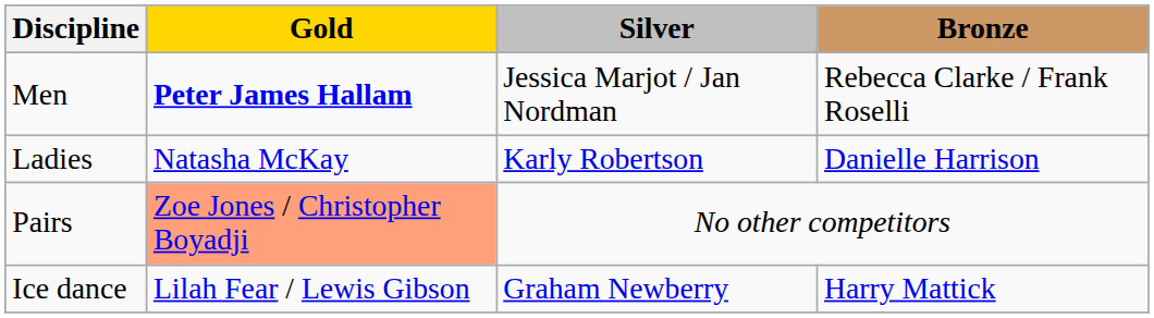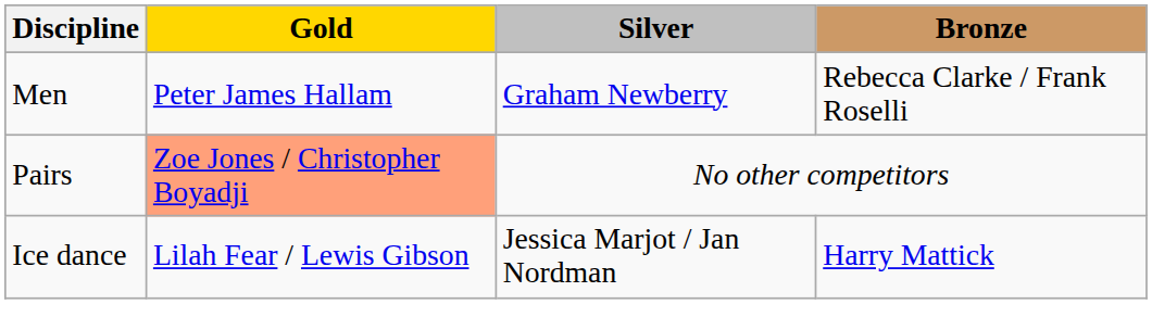 <table class="wikitable">
 <tr>
 <th>Discipline</th>
 <td align=center bgcolor=gold><strong>Gold</strong></td>
 <td align=center bgcolor=silver><strong>Silver</strong></td>
 <td align=center bgcolor=cc9966><strong>Bronze</strong></td>
 </tr>
 <tr>
 <td>Men</td>
-<td><strong><a href='#'>Peter James Hallam</a></strong></td>
-<td>Jessica Marjot / Jan Nordman</td>
+<td><a href='#'>Peter James Hallam</a></td>
+<td><a href='#'>Graham Newberry</a></td>
 <td>Rebecca Clarke / Frank Roselli</td>
-</tr>
-<tr>
-<td>Ladies</td>
-<td><a href='#'>Natasha McKay</a></td>
-<td><a href='#'>Karly Robertson</a></td>
-<td><a href='#'>Danielle Harrison</a></td>
 </tr>
 <tr>
 <td>Pairs</td>
 <td style="background: lightsalmon;"><a href='#'>Zoe Jones</a> / <a href='#'>Christopher Boyadji</a></td>
 <td colspan=2 align=center><em>No other competitors</em></td>
 </tr>
 <tr>
 <td>Ice dance</td>
 <td><a href='#'>Lilah Fear</a> / <a href='#'>Lewis Gibson</a></td>
-<td><a href='#'>Graham Newberry</a></td>
+<td>Jessica Marjot / Jan Nordman</td>
 <td><a href='#'>Harry Mattick</a></td>
 </tr>
 </table>
